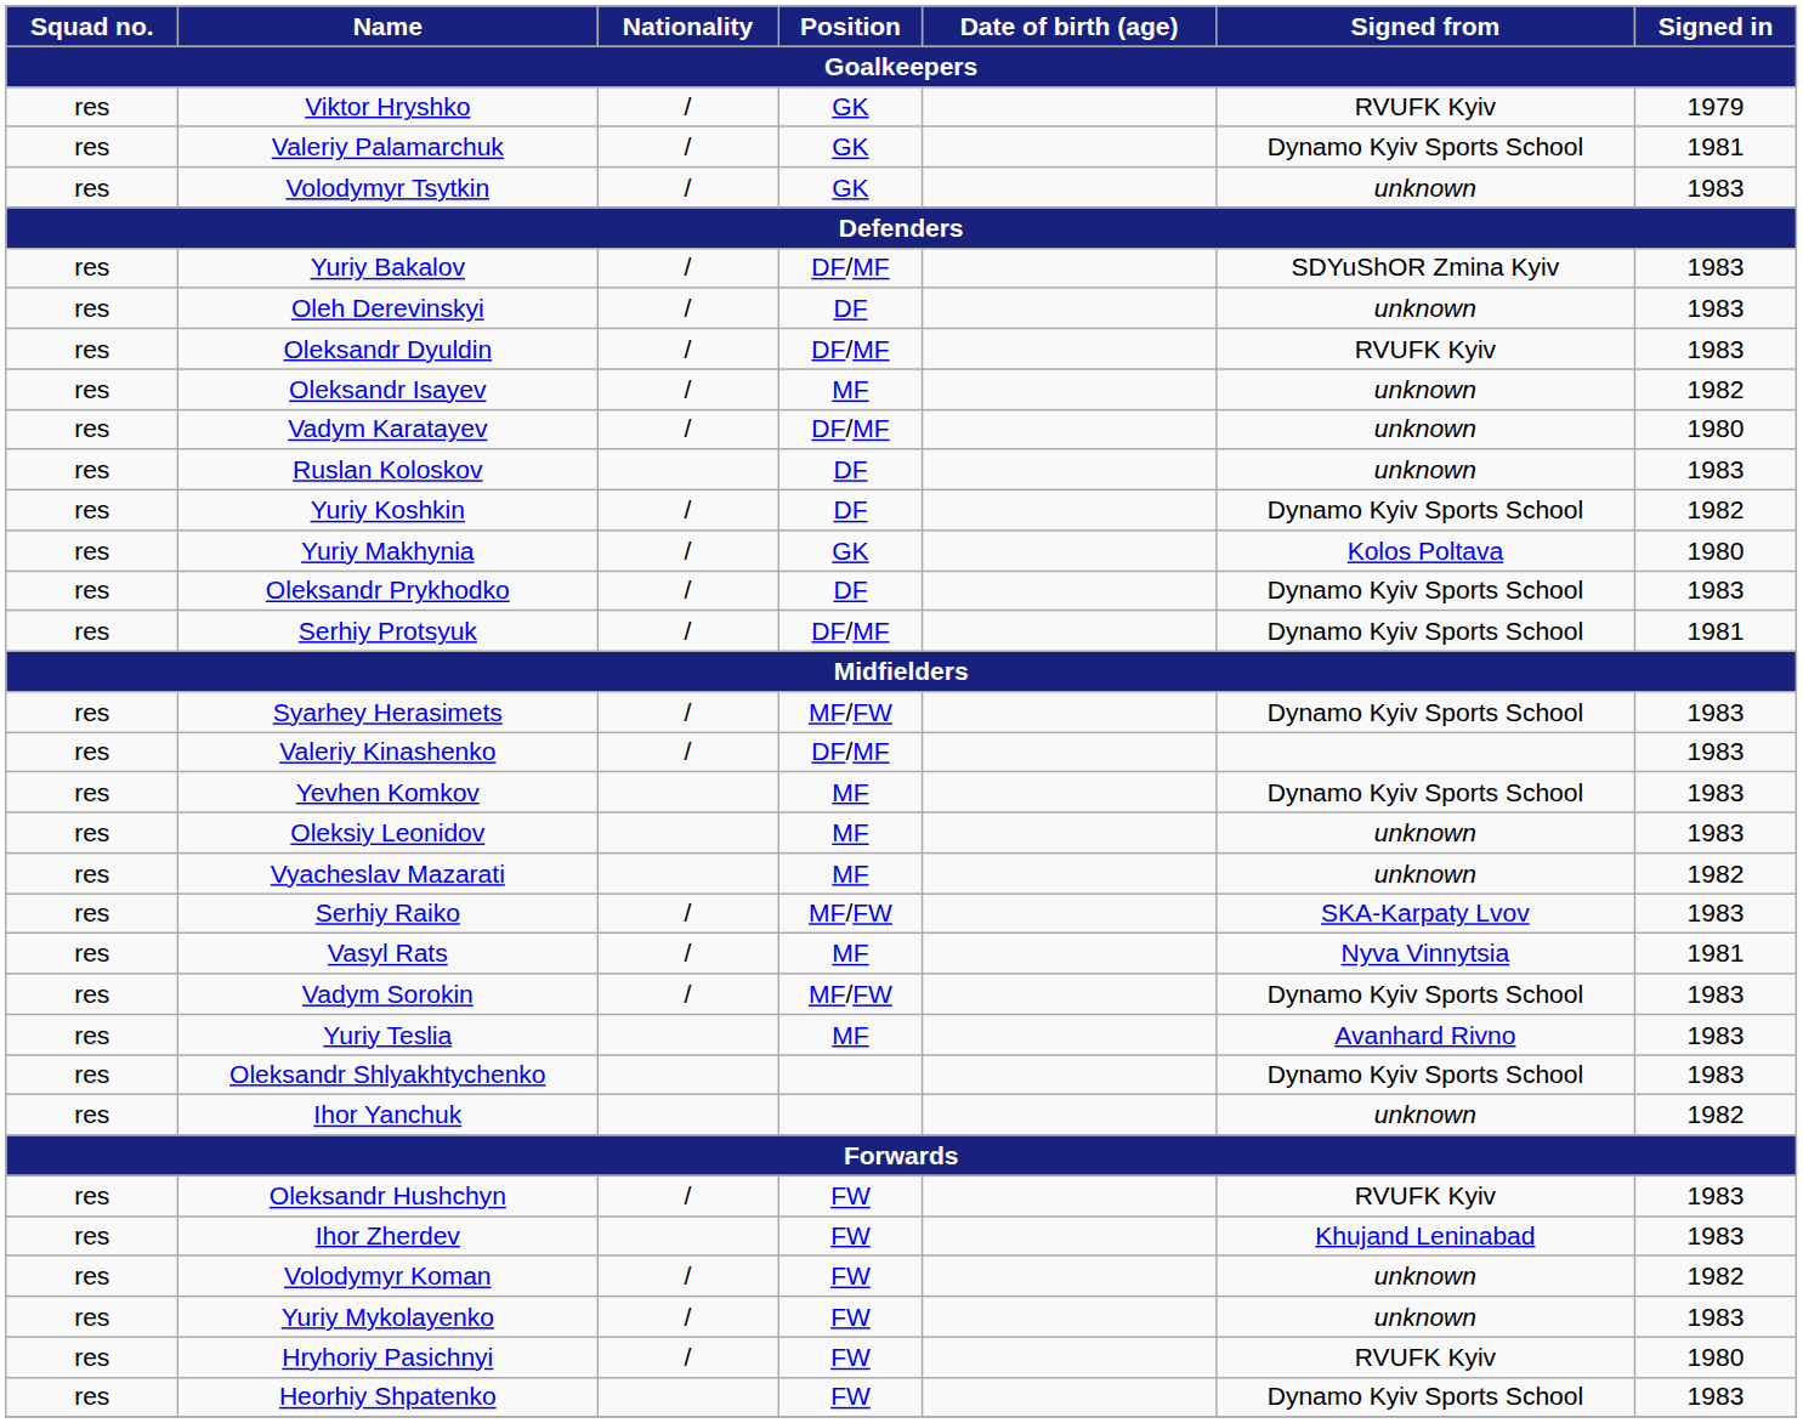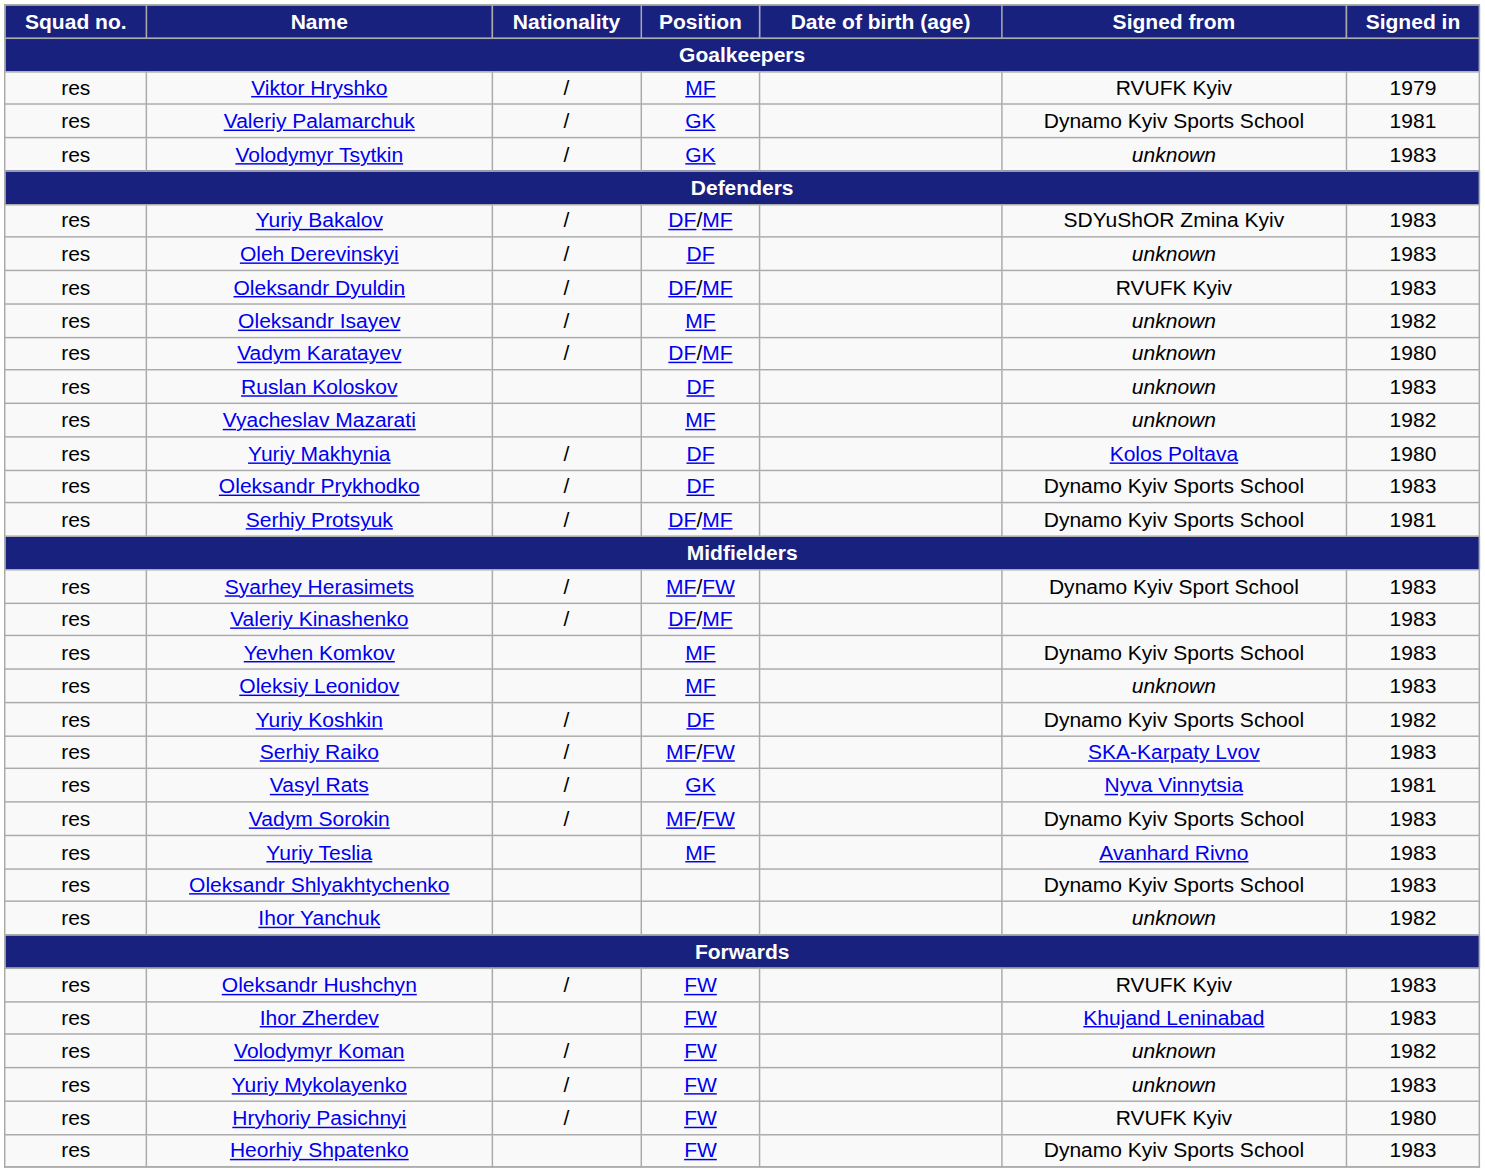 <table class="wikitable" style="text-align:center; font-size:90%; width:80%">
 <tr>
 <th style="background:#19217F; color:white; text-align:center">Squad no.</th>
 <th style="background:#19217F; color:white; text-align:center">Name</th>
 <th style="background:#19217F; color:white; text-align:center">Nationality</th>
 <th style="background:#19217F; color:white; text-align:center">Position</th>
 <th style="background:#19217F; color:white; text-align:center">Date of birth (age)</th>
 <th style="background:#19217F; color:white; text-align:center;">Signed from</th>
 <th style="background:#19217F; color:white; text-align:center;">Signed in</th>
 </tr>
 <tr>
 <th colspan="7" style="background:#19217F; color:white; bordercolor=red; text-align:center">Goalkeepers</th>
 </tr>
 <tr>
 <td>res</td>
 <td><a href='#'>Viktor Hryshko</a></td>
 <td>/</td>
-<td><a href='#'>GK</a></td>
+<td><a href='#'>MF</a></td>
 <td></td>
 <td>RVUFK Kyiv</td>
 <td>1979</td>
 </tr>
 <tr>
 <td>res</td>
 <td><a href='#'>Valeriy Palamarchuk</a></td>
 <td>/</td>
 <td><a href='#'>GK</a></td>
 <td></td>
 <td>Dynamo Kyiv Sports School</td>
 <td>1981</td>
 </tr>
 <tr>
 <td>res</td>
 <td><a href='#'>Volodymyr Tsytkin</a></td>
 <td>/</td>
 <td><a href='#'>GK</a></td>
 <td></td>
 <td><em>unknown</em></td>
 <td>1983</td>
 </tr>
 <tr>
 <th colspan="7" style="background:#19217F; color:white; text-align:center">Defenders</th>
 </tr>
 <tr>
 <td>res</td>
 <td><a href='#'>Yuriy Bakalov</a></td>
 <td>/</td>
 <td><a href='#'>DF</a>/<a href='#'>MF</a></td>
 <td></td>
 <td>SDYuShOR Zmina Kyiv</td>
 <td>1983</td>
 </tr>
 <tr>
 <td>res</td>
 <td><a href='#'>Oleh Derevinskyi</a></td>
 <td>/</td>
 <td><a href='#'>DF</a></td>
 <td></td>
 <td><em>unknown</em></td>
 <td>1983</td>
 </tr>
 <tr>
 <td>res</td>
 <td><a href='#'>Oleksandr Dyuldin</a></td>
 <td>/</td>
 <td><a href='#'>DF</a>/<a href='#'>MF</a></td>
 <td></td>
 <td>RVUFK Kyiv</td>
 <td>1983</td>
 </tr>
 <tr>
 <td>res</td>
 <td><a href='#'>Oleksandr Isayev</a></td>
 <td>/</td>
 <td><a href='#'>MF</a></td>
 <td></td>
 <td><em>unknown</em></td>
 <td>1982</td>
 </tr>
 <tr>
 <td>res</td>
 <td><a href='#'>Vadym Karatayev</a></td>
 <td>/</td>
 <td><a href='#'>DF</a>/<a href='#'>MF</a></td>
 <td></td>
 <td><em>unknown</em></td>
 <td>1980</td>
 </tr>
 <tr>
 <td>res</td>
 <td><a href='#'>Ruslan Koloskov</a></td>
 <td></td>
 <td><a href='#'>DF</a></td>
 <td></td>
 <td><em>unknown</em></td>
 <td>1983</td>
 </tr>
 <tr>
 <td>res</td>
-<td><a href='#'>Yuriy Koshkin</a></td>
-<td>/</td>
-<td><a href='#'>DF</a></td>
+<td><a href='#'>Vyacheslav Mazarati</a></td>
 <td></td>
-<td>Dynamo Kyiv Sports School</td>
+<td><a href='#'>MF</a></td>
+<td></td>
+<td><em>unknown</em></td>
 <td>1982</td>
 </tr>
 <tr>
 <td>res</td>
 <td><a href='#'>Yuriy Makhynia</a></td>
 <td>/</td>
-<td><a href='#'>GK</a></td>
+<td><a href='#'>DF</a></td>
 <td></td>
 <td><a href='#'>Kolos Poltava</a></td>
 <td>1980</td>
 </tr>
 <tr>
 <td>res</td>
 <td><a href='#'>Oleksandr Prykhodko</a></td>
 <td>/</td>
 <td><a href='#'>DF</a></td>
 <td></td>
 <td>Dynamo Kyiv Sports School</td>
 <td>1983</td>
 </tr>
 <tr>
 <td>res</td>
 <td><a href='#'>Serhiy Protsyuk</a></td>
 <td>/</td>
 <td><a href='#'>DF</a>/<a href='#'>MF</a></td>
 <td></td>
 <td>Dynamo Kyiv Sports School</td>
 <td>1981</td>
 </tr>
 <tr>
 <th colspan="7" style="background:#19217F; color:white; text-align:center">Midfielders</th>
 </tr>
 <tr>
 <td>res</td>
 <td><a href='#'>Syarhey Herasimets</a></td>
 <td>/</td>
 <td><a href='#'>MF</a>/<a href='#'>FW</a></td>
 <td></td>
-<td>Dynamo Kyiv Sports School</td>
+<td>Dynamo Kyiv Sport School</td>
 <td>1983</td>
 </tr>
 <tr>
 <td>res</td>
 <td><a href='#'>Valeriy Kinashenko</a></td>
 <td>/</td>
 <td><a href='#'>DF</a>/<a href='#'>MF</a></td>
 <td></td>
 <td></td>
 <td>1983</td>
 </tr>
 <tr>
 <td>res</td>
 <td><a href='#'>Yevhen Komkov</a></td>
 <td></td>
 <td><a href='#'>MF</a></td>
 <td></td>
 <td>Dynamo Kyiv Sports School</td>
 <td>1983</td>
 </tr>
 <tr>
 <td>res</td>
 <td><a href='#'>Oleksiy Leonidov</a></td>
 <td></td>
 <td><a href='#'>MF</a></td>
 <td></td>
 <td><em>unknown</em></td>
 <td>1983</td>
 </tr>
 <tr>
 <td>res</td>
-<td><a href='#'>Vyacheslav Mazarati</a></td>
+<td><a href='#'>Yuriy Koshkin</a></td>
+<td>/</td>
+<td><a href='#'>DF</a></td>
 <td></td>
-<td><a href='#'>MF</a></td>
-<td></td>
-<td><em>unknown</em></td>
+<td>Dynamo Kyiv Sports School</td>
 <td>1982</td>
 </tr>
 <tr>
 <td>res</td>
 <td><a href='#'>Serhiy Raiko</a></td>
 <td>/</td>
 <td><a href='#'>MF</a>/<a href='#'>FW</a></td>
 <td></td>
 <td><a href='#'>SKA-Karpaty Lvov</a></td>
 <td>1983</td>
 </tr>
 <tr>
 <td>res</td>
 <td><a href='#'>Vasyl Rats</a></td>
 <td>/</td>
-<td><a href='#'>MF</a></td>
+<td><a href='#'>GK</a></td>
 <td></td>
 <td><a href='#'>Nyva Vinnytsia</a></td>
 <td>1981</td>
 </tr>
 <tr>
 <td>res</td>
 <td><a href='#'>Vadym Sorokin</a></td>
 <td>/</td>
 <td><a href='#'>MF</a>/<a href='#'>FW</a></td>
 <td></td>
 <td>Dynamo Kyiv Sports School</td>
 <td>1983</td>
 </tr>
 <tr>
 <td>res</td>
 <td><a href='#'>Yuriy Teslia</a></td>
 <td></td>
 <td><a href='#'>MF</a></td>
 <td></td>
 <td><a href='#'>Avanhard Rivno</a></td>
 <td>1983</td>
 </tr>
 <tr>
 <td>res</td>
 <td><a href='#'>Oleksandr Shlyakhtychenko</a></td>
 <td></td>
 <td></td>
 <td></td>
 <td>Dynamo Kyiv Sports School</td>
 <td>1983</td>
 </tr>
 <tr>
 <td>res</td>
 <td><a href='#'>Ihor Yanchuk</a></td>
 <td></td>
 <td></td>
 <td></td>
 <td><em>unknown</em></td>
 <td>1982</td>
 </tr>
 <tr>
 <th colspan="7" style="background:#19217F; color:white; text-align:center">Forwards</th>
 </tr>
 <tr>
 <td>res</td>
 <td><a href='#'>Oleksandr Hushchyn</a></td>
 <td>/</td>
 <td><a href='#'>FW</a></td>
 <td></td>
 <td>RVUFK Kyiv</td>
 <td>1983</td>
 </tr>
 <tr>
 <td>res</td>
 <td><a href='#'>Ihor Zherdev</a></td>
 <td></td>
 <td><a href='#'>FW</a></td>
 <td></td>
 <td><a href='#'>Khujand Leninabad</a></td>
 <td>1983</td>
 </tr>
 <tr>
 <td>res</td>
 <td><a href='#'>Volodymyr Koman</a></td>
 <td>/</td>
 <td><a href='#'>FW</a></td>
 <td></td>
 <td><em>unknown</em></td>
 <td>1982</td>
 </tr>
 <tr>
 <td>res</td>
 <td><a href='#'>Yuriy Mykolayenko</a></td>
 <td>/</td>
 <td><a href='#'>FW</a></td>
 <td></td>
 <td><em>unknown</em></td>
 <td>1983</td>
 </tr>
 <tr>
 <td>res</td>
 <td><a href='#'>Hryhoriy Pasichnyi</a></td>
 <td>/</td>
 <td><a href='#'>FW</a></td>
 <td></td>
 <td>RVUFK Kyiv</td>
 <td>1980</td>
 </tr>
 <tr>
 <td>res</td>
 <td><a href='#'>Heorhiy Shpatenko</a></td>
 <td></td>
 <td><a href='#'>FW</a></td>
 <td></td>
 <td>Dynamo Kyiv Sports School</td>
 <td>1983</td>
 </tr>
 <tr>
 </tr>
 </table>
